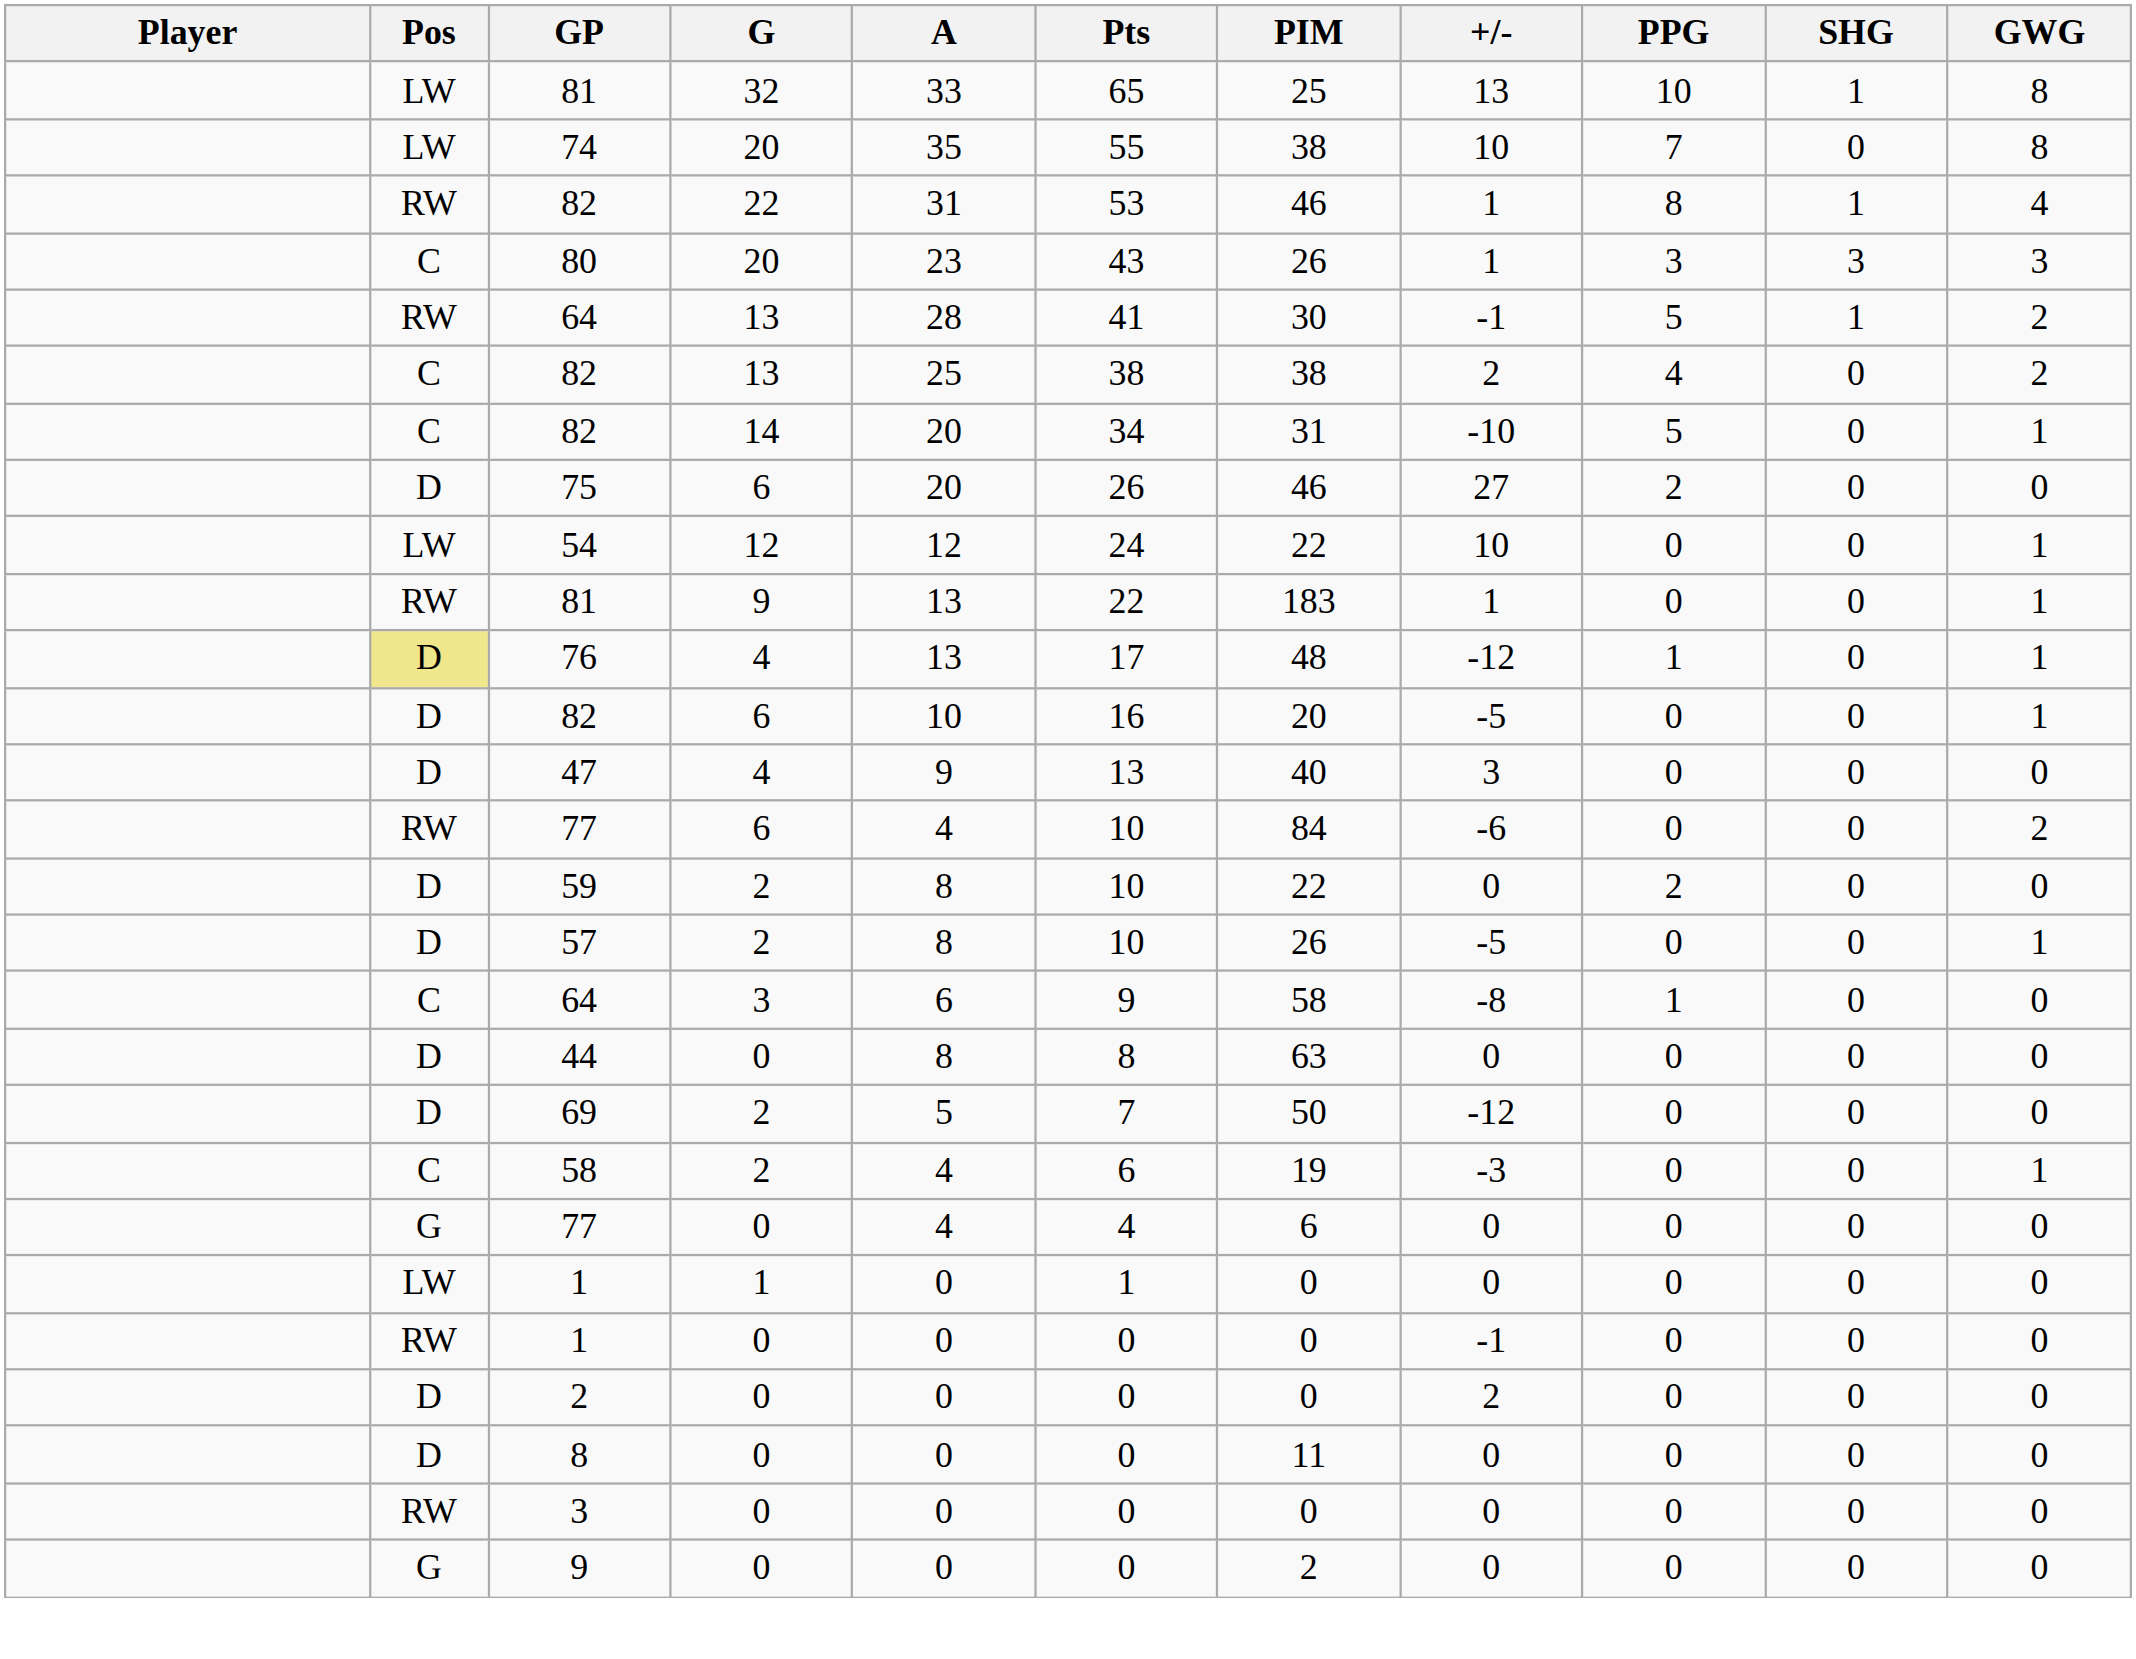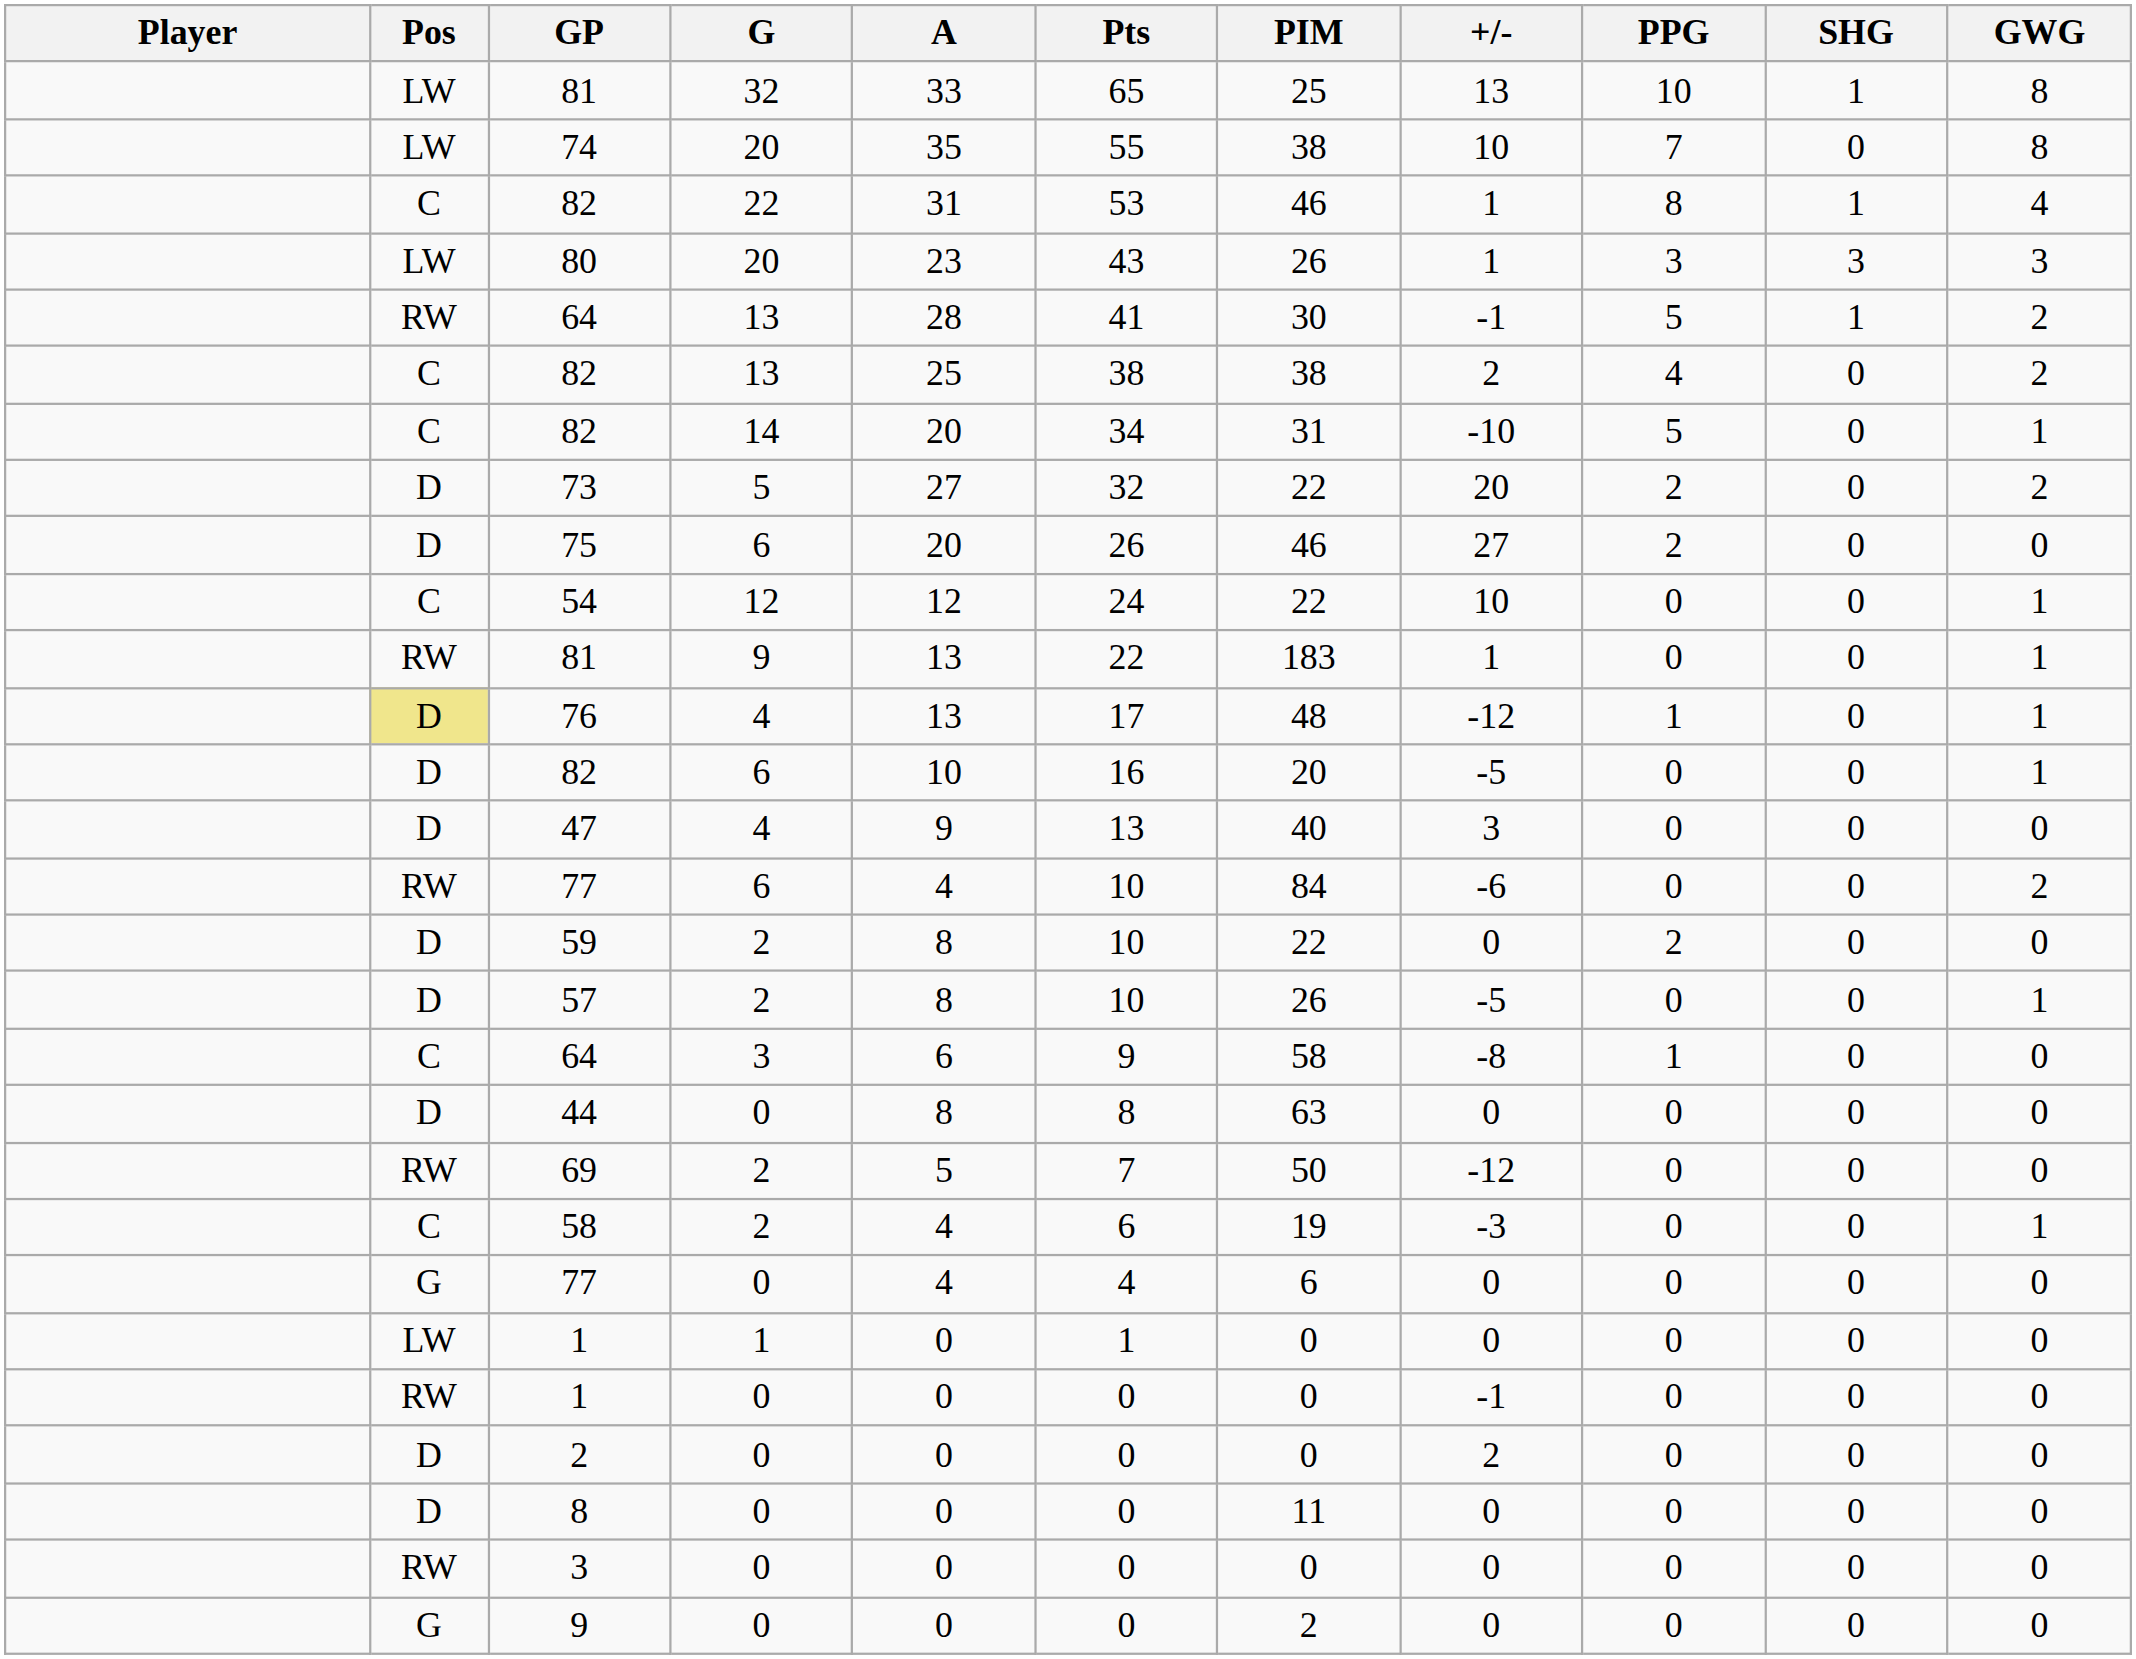 <table class="wikitable sortable" width="60%">
 <tr ALIGN="center">
 <th bgcolor="#DDDDFF" width="10%">Player</th>
 <th bgcolor="#DDDDFF" width="3%" title="Position">Pos</th>
 <th bgcolor="#DDDDFF" width="5%" title="Games played">GP</th>
 <th bgcolor="#DDDDFF" width="5%" title="Goals">G</th>
 <th bgcolor="#DDDDFF" width="5%" title="Assists">A</th>
 <th bgcolor="#DDDDFF" width="5%" title="Points">Pts</th>
 <th bgcolor="#DDDDFF" width="5%" title="Penalties in Minutes">PIM</th>
 <th bgcolor="#DDDDFF" width="5%" title="Plus/Minus">+/-</th>
 <th bgcolor="#DDDDFF" width="5%" title="Power Play Goals">PPG</th>
 <th bgcolor="#DDDDFF" width="5%" title="Short-handed Goals">SHG</th>
 <th bgcolor="#DDDDFF" width="5%" title="Game-winning Goals">GWG</th>
 </tr>
 <tr align="center">
 <td align="right"></td>
 <td>LW</td>
 <td>81</td>
 <td>32</td>
 <td>33</td>
 <td>65</td>
 <td>25</td>
 <td>13</td>
 <td>10</td>
 <td>1</td>
 <td>8</td>
 </tr>
 <tr align="center">
 <td align="right"></td>
 <td>LW</td>
 <td>74</td>
 <td>20</td>
 <td>35</td>
 <td>55</td>
 <td>38</td>
 <td>10</td>
 <td>7</td>
 <td>0</td>
 <td>8</td>
 </tr>
 <tr align="center">
 <td align="right"></td>
-<td>RW</td>
+<td>C</td>
 <td>82</td>
 <td>22</td>
 <td>31</td>
 <td>53</td>
 <td>46</td>
 <td>1</td>
 <td>8</td>
 <td>1</td>
 <td>4</td>
 </tr>
 <tr align="center">
 <td align="right"></td>
-<td>C</td>
+<td>LW</td>
 <td>80</td>
 <td>20</td>
 <td>23</td>
 <td>43</td>
 <td>26</td>
 <td>1</td>
 <td>3</td>
 <td>3</td>
 <td>3</td>
 </tr>
 <tr align="center">
 <td align="right"></td>
 <td>RW</td>
 <td>64</td>
 <td>13</td>
 <td>28</td>
 <td>41</td>
 <td>30</td>
 <td>-1</td>
 <td>5</td>
 <td>1</td>
 <td>2</td>
 </tr>
 <tr align="center">
 <td align="right"></td>
 <td>C</td>
 <td>82</td>
 <td>13</td>
 <td>25</td>
 <td>38</td>
 <td>38</td>
 <td>2</td>
 <td>4</td>
 <td>0</td>
 <td>2</td>
 </tr>
 <tr align="center">
 <td align="right"></td>
 <td>C</td>
 <td>82</td>
 <td>14</td>
 <td>20</td>
 <td>34</td>
 <td>31</td>
 <td>-10</td>
 <td>5</td>
 <td>0</td>
 <td>1</td>
 </tr>
 <tr align="center">
 <td align="right"></td>
 <td>D</td>
+<td>73</td>
+<td>5</td>
+<td>27</td>
+<td>32</td>
+<td>22</td>
+<td>20</td>
+<td>2</td>
+<td>0</td>
+<td>2</td>
+</tr>
+<tr align="center">
+<td align="right"></td>
+<td>D</td>
 <td>75</td>
 <td>6</td>
 <td>20</td>
 <td>26</td>
 <td>46</td>
 <td>27</td>
 <td>2</td>
 <td>0</td>
 <td>0</td>
 </tr>
 <tr align="center">
 <td align="right"></td>
-<td>LW</td>
+<td>C</td>
 <td>54</td>
 <td>12</td>
 <td>12</td>
 <td>24</td>
 <td>22</td>
 <td>10</td>
 <td>0</td>
 <td>0</td>
 <td>1</td>
 </tr>
 <tr align="center">
 <td align="right"></td>
 <td>RW</td>
 <td>81</td>
 <td>9</td>
 <td>13</td>
 <td>22</td>
 <td>183</td>
 <td>1</td>
 <td>0</td>
 <td>0</td>
 <td>1</td>
 </tr>
 <tr align="center">
 <td align="right"></td>
 <td style="background: khaki;">D</td>
 <td>76</td>
 <td>4</td>
 <td>13</td>
 <td>17</td>
 <td>48</td>
 <td>-12</td>
 <td>1</td>
 <td>0</td>
 <td>1</td>
 </tr>
 <tr align="center">
 <td align="right"></td>
 <td>D</td>
 <td>82</td>
 <td>6</td>
 <td>10</td>
 <td>16</td>
 <td>20</td>
 <td>-5</td>
 <td>0</td>
 <td>0</td>
 <td>1</td>
 </tr>
 <tr align="center">
 <td align="right"></td>
 <td>D</td>
 <td>47</td>
 <td>4</td>
 <td>9</td>
 <td>13</td>
 <td>40</td>
 <td>3</td>
 <td>0</td>
 <td>0</td>
 <td>0</td>
 </tr>
 <tr align="center">
 <td align="right"></td>
 <td>RW</td>
 <td>77</td>
 <td>6</td>
 <td>4</td>
 <td>10</td>
 <td>84</td>
 <td>-6</td>
 <td>0</td>
 <td>0</td>
 <td>2</td>
 </tr>
 <tr align="center">
 <td align="right"></td>
 <td>D</td>
 <td>59</td>
 <td>2</td>
 <td>8</td>
 <td>10</td>
 <td>22</td>
 <td>0</td>
 <td>2</td>
 <td>0</td>
 <td>0</td>
 </tr>
 <tr align="center">
 <td align="right"></td>
 <td>D</td>
 <td>57</td>
 <td>2</td>
 <td>8</td>
 <td>10</td>
 <td>26</td>
 <td>-5</td>
 <td>0</td>
 <td>0</td>
 <td>1</td>
 </tr>
 <tr align="center">
 <td align="right"></td>
 <td>C</td>
 <td>64</td>
 <td>3</td>
 <td>6</td>
 <td>9</td>
 <td>58</td>
 <td>-8</td>
 <td>1</td>
 <td>0</td>
 <td>0</td>
 </tr>
 <tr align="center">
 <td align="right"></td>
 <td>D</td>
 <td>44</td>
 <td>0</td>
 <td>8</td>
 <td>8</td>
 <td>63</td>
 <td>0</td>
 <td>0</td>
 <td>0</td>
 <td>0</td>
 </tr>
 <tr align="center">
 <td align="right"></td>
-<td>D</td>
+<td>RW</td>
 <td>69</td>
 <td>2</td>
 <td>5</td>
 <td>7</td>
 <td>50</td>
 <td>-12</td>
 <td>0</td>
 <td>0</td>
 <td>0</td>
 </tr>
 <tr align="center">
 <td align="right"></td>
 <td>C</td>
 <td>58</td>
 <td>2</td>
 <td>4</td>
 <td>6</td>
 <td>19</td>
 <td>-3</td>
 <td>0</td>
 <td>0</td>
 <td>1</td>
 </tr>
 <tr align="center">
 <td align="right"></td>
 <td>G</td>
 <td>77</td>
 <td>0</td>
 <td>4</td>
 <td>4</td>
 <td>6</td>
 <td>0</td>
 <td>0</td>
 <td>0</td>
 <td>0</td>
 </tr>
 <tr align="center">
 <td align="right"></td>
 <td>LW</td>
 <td>1</td>
 <td>1</td>
 <td>0</td>
 <td>1</td>
 <td>0</td>
 <td>0</td>
 <td>0</td>
 <td>0</td>
 <td>0</td>
 </tr>
 <tr align="center">
 <td align="right"></td>
 <td>RW</td>
 <td>1</td>
 <td>0</td>
 <td>0</td>
 <td>0</td>
 <td>0</td>
 <td>-1</td>
 <td>0</td>
 <td>0</td>
 <td>0</td>
 </tr>
 <tr align="center">
 <td align="right"></td>
 <td>D</td>
 <td>2</td>
 <td>0</td>
 <td>0</td>
 <td>0</td>
 <td>0</td>
 <td>2</td>
 <td>0</td>
 <td>0</td>
 <td>0</td>
 </tr>
 <tr align="center">
 <td align="right"></td>
 <td>D</td>
 <td>8</td>
 <td>0</td>
 <td>0</td>
 <td>0</td>
 <td>11</td>
 <td>0</td>
 <td>0</td>
 <td>0</td>
 <td>0</td>
 </tr>
 <tr align="center">
 <td align="right"></td>
 <td>RW</td>
 <td>3</td>
 <td>0</td>
 <td>0</td>
 <td>0</td>
 <td>0</td>
 <td>0</td>
 <td>0</td>
 <td>0</td>
 <td>0</td>
 </tr>
 <tr align="center">
 <td align="right"></td>
 <td>G</td>
 <td>9</td>
 <td>0</td>
 <td>0</td>
 <td>0</td>
 <td>2</td>
 <td>0</td>
 <td>0</td>
 <td>0</td>
 <td>0</td>
 </tr>
 </table>
